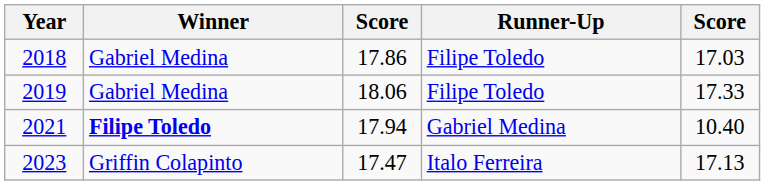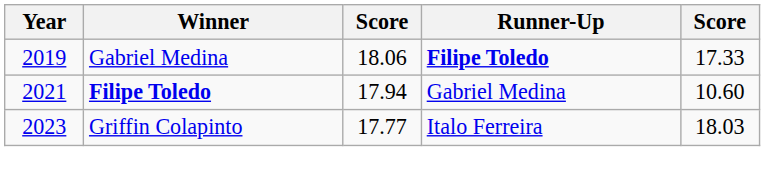 <table class="wikitable" border="1">
 <tr>
 <th width=50>Year</th>
 <th width=180>Winner</th>
 <th width=50>Score</th>
 <th width=180>Runner-Up</th>
 <th width=50>Score</th>
 </tr>
 <tr>
-<td align=center><a href='#'>2018</a></td>
-<td> <a href='#'>Gabriel Medina</a></td>
-<td align=center>17.86</td>
-<td> <a href='#'>Filipe Toledo</a></td>
-<td align=center>17.03</td>
-</tr>
-<tr>
 <td align=center><a href='#'>2019</a></td>
 <td> <a href='#'>Gabriel Medina</a> </td>
 <td align=center>18.06</td>
-<td> <a href='#'>Filipe Toledo</a></td>
+<td><strong> <a href='#'>Filipe Toledo</a></strong></td>
 <td align=center>17.33</td>
 </tr>
 <tr>
 <td align=center><a href='#'>2021</a></td>
 <td><strong> <a href='#'>Filipe Toledo</a></strong></td>
 <td align=center>17.94</td>
 <td> <a href='#'>Gabriel Medina</a></td>
-<td align=center>10.40</td>
+<td align=center>10.60</td>
 </tr>
 <tr>
 <td align=center><a href='#'>2023</a></td>
 <td> <a href='#'>Griffin Colapinto</a></td>
-<td align=center>17.47</td>
+<td align=center>17.77</td>
 <td> <a href='#'>Italo Ferreira</a></td>
-<td align=center>17.13</td>
+<td align=center>18.03</td>
 </tr>
 </table>
